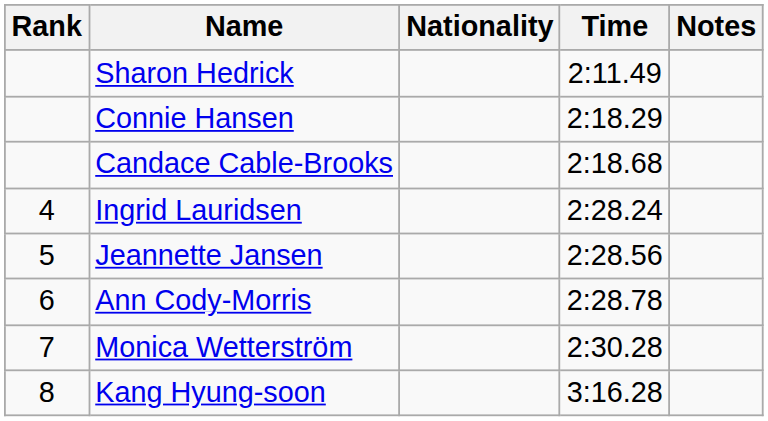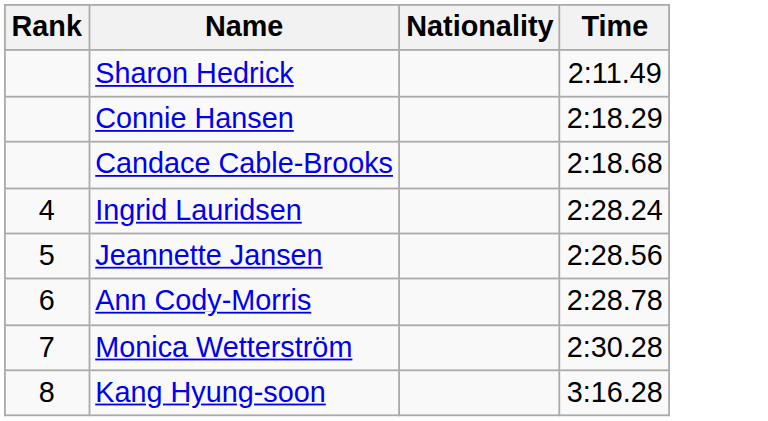 <table class="wikitable sortable" style="text-align:center">
 <tr>
 <th>Rank</th>
 <th>Name</th>
 <th>Nationality</th>
 <th>Time</th>
-<th>Notes</th>
 </tr>
 <tr>
 <td></td>
 <td align=left><a href='#'>Sharon Hedrick</a></td>
 <td align=left></td>
 <td>2:11.49</td>
-<td></td>
 </tr>
 <tr>
 <td></td>
 <td align=left><a href='#'>Connie Hansen</a></td>
 <td align=left></td>
 <td>2:18.29</td>
-<td></td>
 </tr>
 <tr>
 <td></td>
 <td align=left><a href='#'>Candace Cable-Brooks</a></td>
 <td align=left></td>
 <td>2:18.68</td>
-<td></td>
 </tr>
 <tr>
 <td>4</td>
 <td align=left><a href='#'>Ingrid Lauridsen</a></td>
 <td align=left></td>
 <td>2:28.24</td>
-<td></td>
 </tr>
 <tr>
 <td>5</td>
 <td align=left><a href='#'>Jeannette Jansen</a></td>
 <td align=left></td>
 <td>2:28.56</td>
-<td></td>
 </tr>
 <tr>
 <td>6</td>
 <td align=left><a href='#'>Ann Cody-Morris</a></td>
 <td align=left></td>
 <td>2:28.78</td>
-<td></td>
 </tr>
 <tr>
 <td>7</td>
 <td align=left><a href='#'>Monica Wetterström</a></td>
 <td align=left></td>
 <td>2:30.28</td>
-<td></td>
 </tr>
 <tr>
 <td>8</td>
 <td align=left><a href='#'>Kang Hyung-soon</a></td>
 <td align=left></td>
 <td>3:16.28</td>
-<td></td>
 </tr>
 </table>
